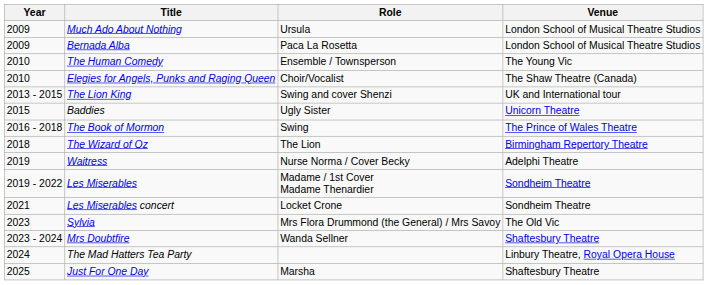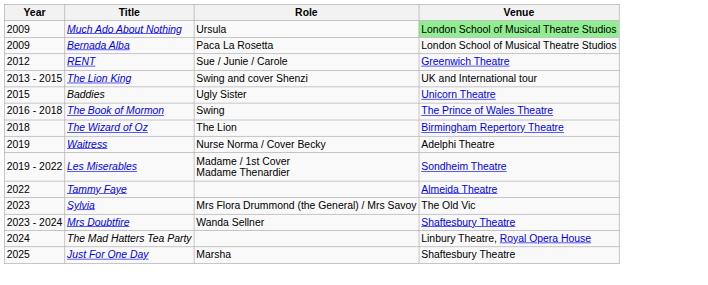 <table class="wikitable">
 <tr>
 <th>Year</th>
 <th>Title</th>
 <th>Role</th>
 <th>Venue</th>
 </tr>
 <tr>
 <td>2009</td>
 <td><em><a href='#'>Much Ado About Nothing</a></em></td>
 <td>Ursula</td>
-<td>London School of Musical Theatre Studios</td>
+<td style="background: lightgreen;">London School of Musical Theatre Studios</td>
 </tr>
 <tr>
 <td>2009</td>
 <td><em><a href='#'>Bernada Alba</a></em></td>
 <td>Paca La Rosetta</td>
 <td>London School of Musical Theatre Studios</td>
 </tr>
 <tr>
-<td>2010</td>
-<td><a href='#'><em>The Human Comedy</em></a></td>
-<td>Ensemble / Townsperson</td>
-<td>The Young Vic</td>
-</tr>
-<tr>
-<td>2010</td>
-<td><a href='#'><em>Elegies for Angels, Punks and Raging Queen</em></a></td>
-<td>Choir/Vocalist</td>
-<td>The Shaw Theatre (Canada)</td>
+<td>2012</td>
+<td><em><a href='#'>RENT</a></em></td>
+<td>Sue / Junie / Carole</td>
+<td><a href='#'>Greenwich Theatre</a></td>
 </tr>
 <tr>
 <td>2013 - 2015</td>
 <td><a href='#'><em>The Lion King</em></a></td>
 <td>Swing and cover Shenzi</td>
 <td>UK and International tour</td>
 </tr>
 <tr>
 <td>2015</td>
 <td><em>Baddies</em></td>
 <td>Ugly Sister</td>
 <td><a href='#'>Unicorn Theatre</a></td>
 </tr>
 <tr>
 <td>2016 - 2018</td>
 <td><a href='#'><em>The Book of Mormon</em></a></td>
 <td>Swing</td>
 <td><a href='#'>The Prince of Wales Theatre</a></td>
 </tr>
 <tr>
 <td>2018</td>
 <td><em><a href='#'>The Wizard of Oz</a></em></td>
 <td>The Lion</td>
 <td><a href='#'>Birmingham Repertory Theatre</a></td>
 </tr>
 <tr>
 <td>2019</td>
 <td><em><a href='#'>Waitress</a></em></td>
 <td>Nurse Norma / Cover Becky</td>
 <td>Adelphi Theatre</td>
 </tr>
 <tr>
 <td>2019 - 2022</td>
 <td><em><a href='#'>Les Miserables</a></em></td>
 <td>Madame / 1st Cover<br>Madame Thenardier</td>
 <td><a href='#'>Sondheim Theatre</a></td>
 </tr>
 <tr>
-<td>2021</td>
-<td><em><a href='#'>Les Miserables</a> concert</em></td>
-<td>Locket Crone</td>
-<td>Sondheim Theatre</td>
+<td>2022</td>
+<td><em><a href='#'>Tammy Faye</a></em></td>
+<td></td>
+<td><a href='#'>Almeida Theatre</a></td>
 </tr>
 <tr>
 <td>2023</td>
 <td><em><a href='#'>Sylvia</a></em></td>
 <td>Mrs Flora Drummond (the General) / Mrs Savoy</td>
 <td>The Old Vic</td>
 </tr>
 <tr>
 <td>2023 - 2024</td>
 <td><a href='#'><em>Mrs Doubtfire</em></a></td>
 <td>Wanda Sellner</td>
 <td><a href='#'>Shaftesbury Theatre</a></td>
 </tr>
 <tr>
 <td>2024</td>
 <td><em>The Mad Hatters Tea Party</em></td>
 <td></td>
 <td>Linbury Theatre, <a href='#'>Royal Opera House</a></td>
 </tr>
 <tr>
 <td>2025</td>
 <td><em><a href='#'>Just For One Day</a></em></td>
 <td>Marsha</td>
 <td>Shaftesbury Theatre</td>
 </tr>
 </table>
